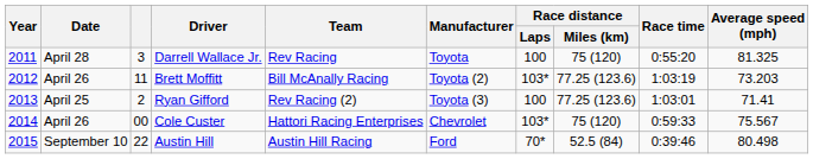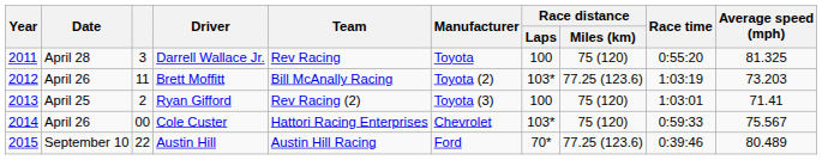 <table class="wikitable">
 <tr>
 <th rowspan="2">Year</th>
 <th rowspan="2">Date</th>
 <th rowspan="2"></th>
 <th rowspan="2">Driver</th>
 <th rowspan="2">Team</th>
 <th rowspan="2">Manufacturer</th>
 <th colspan="2">Race distance</th>
 <th rowspan="2">Race time</th>
 <th rowspan="2">Average speed<br>(mph)</th>
 </tr>
 <tr>
 <th>Laps</th>
 <th>Miles (km)</th>
 </tr>
 <tr>
 <td><a href='#'>2011</a></td>
 <td>April 28</td>
 <td align="center">3</td>
 <td><a href='#'>Darrell Wallace Jr.</a></td>
 <td><a href='#'>Rev Racing</a></td>
 <td><a href='#'>Toyota</a></td>
 <td align="center">100</td>
 <td align="center">75 (120)</td>
 <td align="center">0:55:20</td>
 <td align="center">81.325</td>
 </tr>
 <tr>
 <td><a href='#'>2012</a></td>
 <td>April 26</td>
 <td align="center">11</td>
 <td><a href='#'>Brett Moffitt</a></td>
 <td><a href='#'>Bill McAnally Racing</a></td>
 <td><a href='#'>Toyota</a> (2)</td>
 <td align="center">103*</td>
 <td align="center">77.25 (123.6)</td>
 <td align="center">1:03:19</td>
 <td align="center">73.203</td>
 </tr>
 <tr>
 <td><a href='#'>2013</a></td>
 <td>April 25</td>
 <td align="center">2</td>
 <td><a href='#'>Ryan Gifford</a></td>
 <td><a href='#'>Rev Racing</a> (2)</td>
 <td><a href='#'>Toyota</a> (3)</td>
 <td align="center">100</td>
-<td align="center">77.25 (123.6)</td>
+<td align="center">75 (120)</td>
 <td align="center">1:03:01</td>
 <td align="center">71.41</td>
 </tr>
 <tr>
 <td><a href='#'>2014</a></td>
 <td>April 26</td>
 <td align="center">00</td>
 <td><a href='#'>Cole Custer</a></td>
 <td><a href='#'>Hattori Racing Enterprises</a></td>
 <td><a href='#'>Chevrolet</a></td>
 <td align="center">103*</td>
 <td align="center">75 (120)</td>
 <td align="center">0:59:33</td>
 <td align="center">75.567</td>
 </tr>
 <tr>
 <td><a href='#'>2015</a></td>
 <td>September 10</td>
 <td align="center">22</td>
 <td><a href='#'>Austin Hill</a></td>
 <td><a href='#'>Austin Hill Racing</a></td>
 <td><a href='#'>Ford</a></td>
 <td align="center">70*</td>
-<td align="center">52.5 (84)</td>
+<td align="center">77.25 (123.6)</td>
 <td align="center">0:39:46</td>
-<td align="center">80.498</td>
+<td align="center">80.489</td>
 </tr>
 </table>
